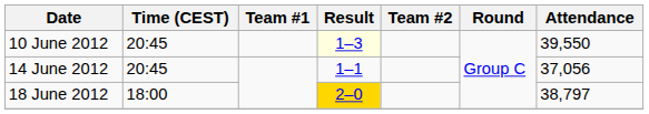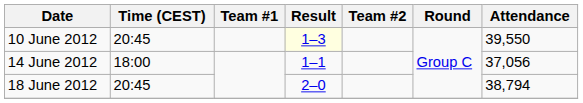 <table class="wikitable" style="text-align: left;" width="100%">
 <tr>
 <th>Date</th>
 <th>Time (CEST)</th>
 <th>Team #1</th>
 <th>Result</th>
 <th>Team #2</th>
 <th>Round</th>
 <th>Attendance</th>
 </tr>
 <tr>
 <td>10 June 2012</td>
 <td>20:45</td>
 <td></td>
 <td style="background: lightyellow; text-align:center;"><a href='#'>1–3</a></td>
 <td></td>
 <td rowspan="3"><a href='#'>Group C</a></td>
 <td>39,550</td>
 </tr>
 <tr>
 <td>14 June 2012</td>
-<td>20:45</td>
+<td>18:00</td>
 <td rowspan="2"></td>
 <td style="text-align:center;"><a href='#'>1–1</a></td>
 <td></td>
 <td>37,056</td>
 </tr>
 <tr>
 <td>18 June 2012</td>
-<td>18:00</td>
-<td style="background: gold; text-align:center;"><a href='#'>2–0</a></td>
+<td>20:45</td>
+<td style="text-align:center;"><a href='#'>2–0</a></td>
 <td></td>
-<td>38,797</td>
+<td>38,794</td>
 </tr>
 <tr>
 </tr>
 </table>
